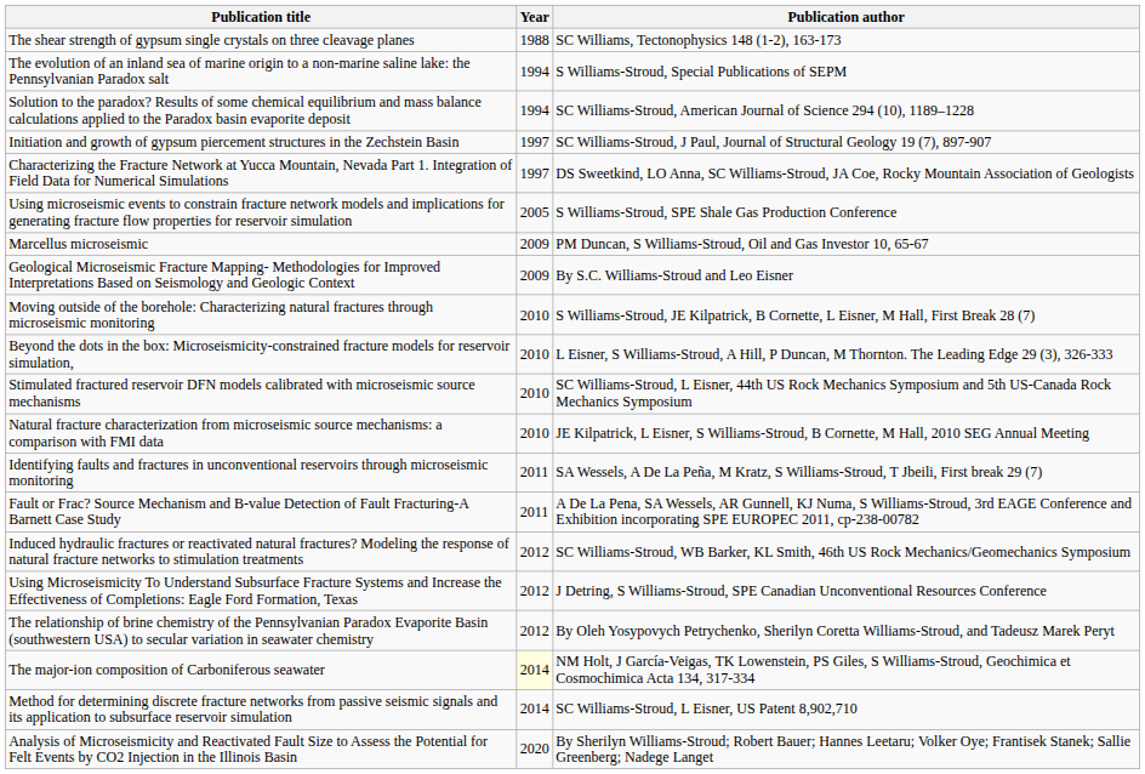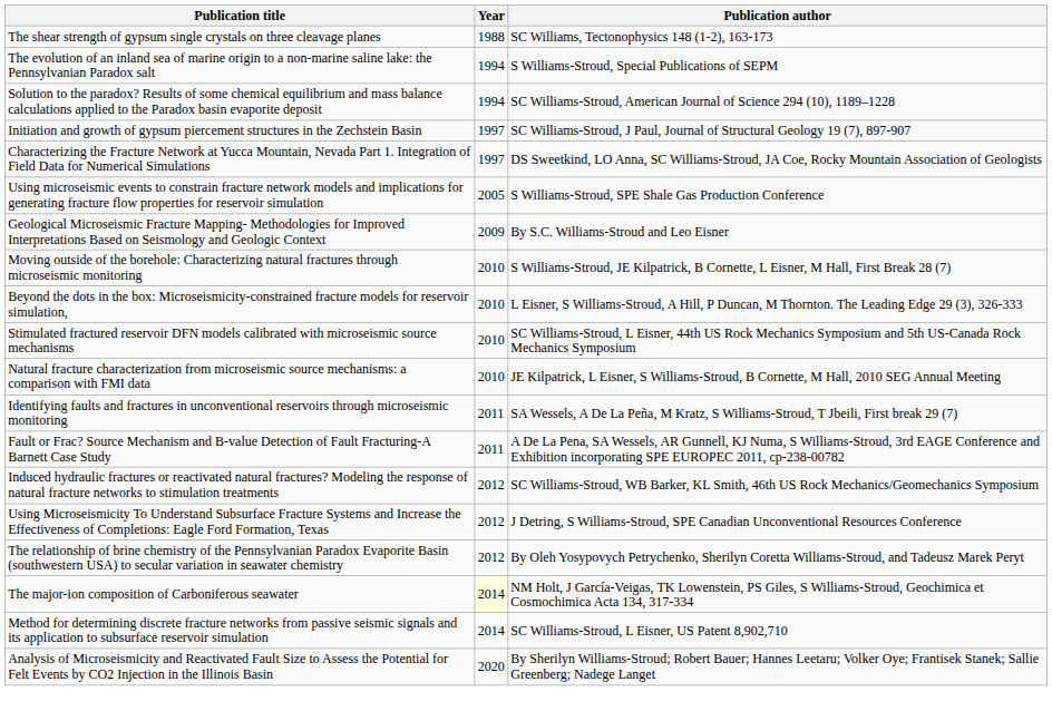 <table class="wikitable">
 <tr>
 <th>Publication title</th>
 <th>Year</th>
 <th>Publication author</th>
 </tr>
 <tr>
 <td>The shear strength of gypsum single crystals on three cleavage planes</td>
 <td>1988</td>
 <td>SC Williams, Tectonophysics 148 (1-2), 163-173</td>
 </tr>
 <tr>
 <td>The evolution of an inland sea of marine origin to a non-marine saline lake: the Pennsylvanian Paradox salt</td>
 <td>1994</td>
 <td>S Williams-Stroud, Special Publications of SEPM</td>
 </tr>
 <tr>
 <td>Solution to the paradox? Results of some chemical equilibrium and mass balance calculations applied to the Paradox basin evaporite deposit</td>
 <td>1994</td>
 <td>SC Williams-Stroud, American Journal of Science 294 (10), 1189–1228</td>
 </tr>
 <tr>
 <td>Initiation and growth of gypsum piercement structures in the Zechstein Basin</td>
 <td>1997</td>
 <td>SC Williams-Stroud, J Paul, Journal of Structural Geology 19 (7), 897-907</td>
 </tr>
 <tr>
 <td>Characterizing the Fracture Network at Yucca Mountain, Nevada Part 1. Integration of Field Data for Numerical Simulations</td>
 <td>1997</td>
 <td>DS Sweetkind, LO Anna, SC Williams-Stroud, JA Coe, Rocky Mountain Association of Geologists</td>
 </tr>
 <tr>
 <td>Using microseismic events to constrain fracture network models and implications for generating fracture flow properties for reservoir simulation</td>
 <td>2005</td>
 <td>S Williams-Stroud, SPE Shale Gas Production Conference</td>
-</tr>
-<tr>
-<td>Marcellus microseismic</td>
-<td>2009</td>
-<td>PM Duncan, S Williams-Stroud, Oil and Gas Investor 10, 65-67</td>
 </tr>
 <tr>
 <td>Geological Microseismic Fracture Mapping- Methodologies for Improved Interpretations Based on Seismology and Geologic Context</td>
 <td>2009</td>
 <td>By S.C. Williams-Stroud and Leo Eisner</td>
 </tr>
 <tr>
 <td>Moving outside of the borehole: Characterizing natural fractures through microseismic monitoring</td>
 <td>2010</td>
 <td>S Williams-Stroud, JE Kilpatrick, B Cornette, L Eisner, M Hall, First Break 28 (7)</td>
 </tr>
 <tr>
 <td>Beyond the dots in the box: Microseismicity-constrained fracture models for reservoir simulation,</td>
 <td>2010</td>
 <td>L Eisner, S Williams-Stroud, A Hill, P Duncan, M Thornton. The Leading Edge 29 (3), 326-333</td>
 </tr>
 <tr>
 <td>Stimulated fractured reservoir DFN models calibrated with microseismic source mechanisms</td>
 <td>2010</td>
 <td>SC Williams-Stroud, L Eisner, 44th US Rock Mechanics Symposium and 5th US-Canada Rock Mechanics Symposium</td>
 </tr>
 <tr>
 <td>Natural fracture characterization from microseismic source mechanisms: a comparison with FMI data</td>
 <td>2010</td>
 <td>JE Kilpatrick, L Eisner, S Williams-Stroud, B Cornette, M Hall, 2010 SEG Annual Meeting</td>
 </tr>
 <tr>
 <td>Identifying faults and fractures in unconventional reservoirs through microseismic monitoring</td>
 <td>2011</td>
 <td>SA Wessels, A De La Peña, M Kratz, S Williams-Stroud, T Jbeili, First break 29 (7)</td>
 </tr>
 <tr>
 <td>Fault or Frac? Source Mechanism and B-value Detection of Fault Fracturing-A Barnett Case Study</td>
 <td>2011</td>
 <td>A De La Pena, SA Wessels, AR Gunnell, KJ Numa, S Williams-Stroud, 3rd EAGE Conference and Exhibition incorporating SPE EUROPEC 2011, cp-238-00782</td>
 </tr>
 <tr>
 <td>Induced hydraulic fractures or reactivated natural fractures? Modeling the response of natural fracture networks to stimulation treatments</td>
 <td>2012</td>
 <td>SC Williams-Stroud, WB Barker, KL Smith, 46th US Rock Mechanics/Geomechanics Symposium</td>
 </tr>
 <tr>
 <td>Using Microseismicity To Understand Subsurface Fracture Systems and Increase the Effectiveness of Completions: Eagle Ford Formation, Texas</td>
 <td>2012</td>
 <td>J Detring, S Williams-Stroud, SPE Canadian Unconventional Resources Conference</td>
 </tr>
 <tr>
 <td>The relationship of brine chemistry of the Pennsylvanian Paradox Evaporite Basin (southwestern USA) to secular variation in seawater chemistry</td>
 <td>2012</td>
 <td>By Oleh Yosypovych Petrychenko, Sherilyn Coretta Williams-Stroud, and Tadeusz Marek Peryt</td>
 </tr>
 <tr>
 <td>The major-ion composition of Carboniferous seawater</td>
 <td style="background: lightyellow;">2014</td>
 <td>NM Holt, J García-Veigas, TK Lowenstein, PS Giles, S Williams-Stroud, Geochimica et Cosmochimica Acta 134, 317-334</td>
 </tr>
 <tr>
 <td>Method for determining discrete fracture networks from passive seismic signals and its application to subsurface reservoir simulation</td>
 <td>2014</td>
 <td>SC Williams-Stroud, L Eisner, US Patent 8,902,710</td>
 </tr>
 <tr>
 <td>Analysis of Microseismicity and Reactivated Fault Size to Assess the Potential for Felt Events by CO2 Injection in the Illinois Basin</td>
 <td>2020</td>
 <td>By Sherilyn Williams‐Stroud; Robert Bauer; Hannes Leetaru; Volker Oye; Frantisek Stanek; Sallie Greenberg; Nadege Langet</td>
 </tr>
 </table>
